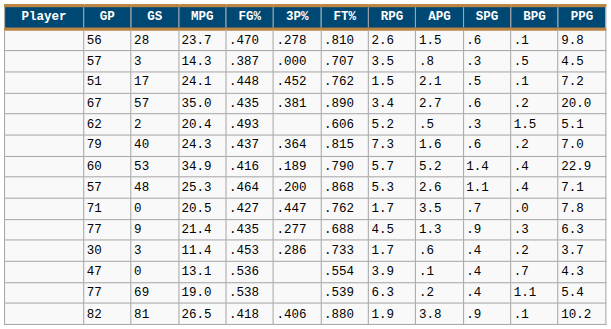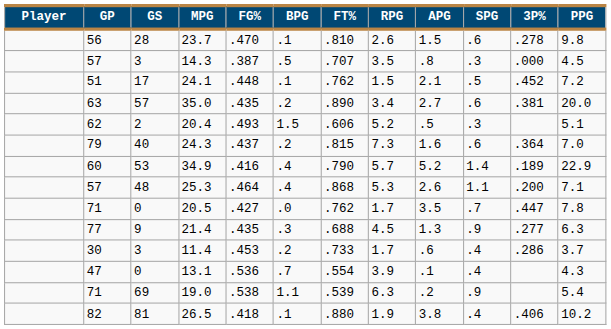 <table class="wikitable sortable" style="font-size: 90%">
 <tr>
 <th style="background: #004874 ; color:#FFFFFF; border-top:#BA8545 3px solid; border-bottom:#BA8545 3px solid;"  width="10%">Player</th>
 <th style="background: #004874 ; color:#FFFFFF; border-top:#BA8545 3px solid; border-bottom:#BA8545 3px solid;" width="6%">GP</th>
 <th style="background: #004874 ; color:#FFFFFF; border-top:#BA8545 3px solid; border-bottom:#BA8545 3px solid;" width="6%">GS</th>
 <th style="background: #004874 ; color:#FFFFFF; border-top:#BA8545 3px solid; border-bottom:#BA8545 3px solid;" width="6%">MPG</th>
 <th style="background: #004874 ; color:#FFFFFF; border-top:#BA8545 3px solid; border-bottom:#BA8545 3px solid;" width="6%">FG%</th>
-<th style="background: #004874 ; color:#FFFFFF; border-top:#BA8545 3px solid; border-bottom:#BA8545 3px solid;" width="6%">3P%</th>
+<th style="background: #004874 ; color:#FFFFFF; border-top:#BA8545 3px solid; border-bottom:#BA8545 3px solid;" width="6%">BPG</th>
 <th style="background: #004874 ; color:#FFFFFF; border-top:#BA8545 3px solid; border-bottom:#BA8545 3px solid;" width="6%">FT%</th>
 <th style="background: #004874 ; color:#FFFFFF; border-top:#BA8545 3px solid; border-bottom:#BA8545 3px solid;" width="6%">RPG</th>
 <th style="background: #004874 ; color:#FFFFFF; border-top:#BA8545 3px solid; border-bottom:#BA8545 3px solid;" width="6%">APG</th>
 <th style="background: #004874 ; color:#FFFFFF; border-top:#BA8545 3px solid; border-bottom:#BA8545 3px solid;" width="6%">SPG</th>
-<th style="background: #004874 ; color:#FFFFFF; border-top:#BA8545 3px solid; border-bottom:#BA8545 3px solid;" width="6%">BPG</th>
+<th style="background: #004874 ; color:#FFFFFF; border-top:#BA8545 3px solid; border-bottom:#BA8545 3px solid;" width="6%">3P%</th>
 <th style="background: #004874 ; color:#FFFFFF; border-top:#BA8545 3px solid; border-bottom:#BA8545 3px solid;" width="6%">PPG</th>
 </tr>
 <tr>
 <td style="text-align:left;"></td>
 <td>56</td>
 <td>28</td>
 <td>23.7</td>
 <td>.470</td>
-<td>.278</td>
+<td>.1</td>
 <td>.810</td>
 <td>2.6</td>
 <td>1.5</td>
 <td>.6</td>
-<td>.1</td>
+<td>.278</td>
 <td>9.8</td>
 </tr>
 <tr>
 <td style="text-align:left;"></td>
 <td>57</td>
 <td>3</td>
 <td>14.3</td>
 <td>.387</td>
-<td>.000</td>
+<td>.5</td>
 <td>.707</td>
 <td>3.5</td>
 <td>.8</td>
 <td>.3</td>
-<td>.5</td>
+<td>.000</td>
 <td>4.5</td>
 </tr>
 <tr>
 <td style="text-align:left;"></td>
 <td>51</td>
 <td>17</td>
 <td>24.1</td>
 <td>.448</td>
-<td>.452</td>
+<td>.1</td>
 <td>.762</td>
 <td>1.5</td>
 <td>2.1</td>
 <td>.5</td>
-<td>.1</td>
+<td>.452</td>
 <td>7.2</td>
 </tr>
 <tr>
 <td style="text-align:left;"></td>
-<td>67</td>
+<td>63</td>
 <td>57</td>
 <td>35.0</td>
 <td>.435</td>
-<td>.381</td>
+<td>.2</td>
 <td>.890</td>
 <td>3.4</td>
 <td>2.7</td>
 <td>.6</td>
-<td>.2</td>
+<td>.381</td>
 <td>20.0</td>
 </tr>
 <tr>
 <td style="text-align:left;"></td>
 <td>62</td>
 <td>2</td>
 <td>20.4</td>
 <td>.493</td>
-<td></td>
+<td>1.5</td>
 <td>.606</td>
 <td>5.2</td>
 <td>.5</td>
 <td>.3</td>
-<td>1.5</td>
+<td></td>
 <td>5.1</td>
 </tr>
 <tr>
 <td style="text-align:left;"></td>
 <td>79</td>
 <td>40</td>
 <td>24.3</td>
 <td>.437</td>
-<td>.364</td>
+<td>.2</td>
 <td>.815</td>
 <td>7.3</td>
 <td>1.6</td>
 <td>.6</td>
-<td>.2</td>
+<td>.364</td>
 <td>7.0</td>
 </tr>
 <tr>
 <td style="text-align:left;"></td>
 <td>60</td>
 <td>53</td>
 <td>34.9</td>
 <td>.416</td>
-<td>.189</td>
+<td>.4</td>
 <td>.790</td>
 <td>5.7</td>
 <td>5.2</td>
 <td>1.4</td>
-<td>.4</td>
+<td>.189</td>
 <td>22.9</td>
 </tr>
 <tr>
 <td style="text-align:left;"></td>
 <td>57</td>
 <td>48</td>
 <td>25.3</td>
 <td>.464</td>
-<td>.200</td>
+<td>.4</td>
 <td>.868</td>
 <td>5.3</td>
 <td>2.6</td>
 <td>1.1</td>
-<td>.4</td>
+<td>.200</td>
 <td>7.1</td>
 </tr>
 <tr>
 <td style="text-align:left;"></td>
 <td>71</td>
 <td>0</td>
 <td>20.5</td>
 <td>.427</td>
-<td>.447</td>
+<td>.0</td>
 <td>.762</td>
 <td>1.7</td>
 <td>3.5</td>
 <td>.7</td>
-<td>.0</td>
+<td>.447</td>
 <td>7.8</td>
 </tr>
 <tr>
 <td style="text-align:left;"></td>
 <td>77</td>
 <td>9</td>
 <td>21.4</td>
 <td>.435</td>
-<td>.277</td>
+<td>.3</td>
 <td>.688</td>
 <td>4.5</td>
 <td>1.3</td>
 <td>.9</td>
-<td>.3</td>
+<td>.277</td>
 <td>6.3</td>
 </tr>
 <tr>
 <td style="text-align:left;"></td>
 <td>30</td>
 <td>3</td>
 <td>11.4</td>
 <td>.453</td>
-<td>.286</td>
+<td>.2</td>
 <td>.733</td>
 <td>1.7</td>
 <td>.6</td>
 <td>.4</td>
-<td>.2</td>
+<td>.286</td>
 <td>3.7</td>
 </tr>
 <tr>
 <td style="text-align:left;"></td>
 <td>47</td>
 <td>0</td>
 <td>13.1</td>
 <td>.536</td>
-<td></td>
+<td>.7</td>
 <td>.554</td>
 <td>3.9</td>
 <td>.1</td>
 <td>.4</td>
-<td>.7</td>
+<td></td>
 <td>4.3</td>
 </tr>
 <tr>
 <td style="text-align:left;"></td>
-<td>77</td>
+<td>71</td>
 <td>69</td>
 <td>19.0</td>
 <td>.538</td>
-<td></td>
+<td>1.1</td>
 <td>.539</td>
 <td>6.3</td>
 <td>.2</td>
-<td>.4</td>
-<td>1.1</td>
+<td>.9</td>
+<td></td>
 <td>5.4</td>
 </tr>
 <tr>
 <td style="text-align:left;"></td>
 <td>82</td>
 <td>81</td>
 <td>26.5</td>
 <td>.418</td>
-<td>.406</td>
+<td>.1</td>
 <td>.880</td>
 <td>1.9</td>
 <td>3.8</td>
-<td>.9</td>
-<td>.1</td>
+<td>.4</td>
+<td>.406</td>
 <td>10.2</td>
 </tr>
 </table>
